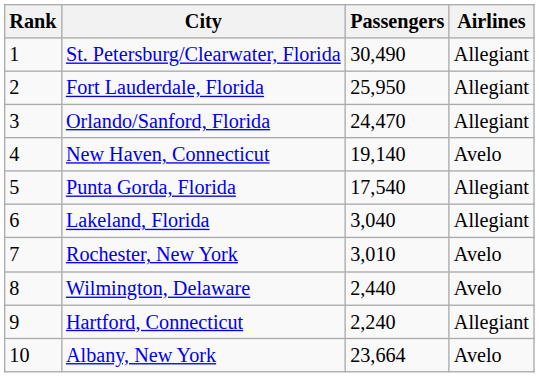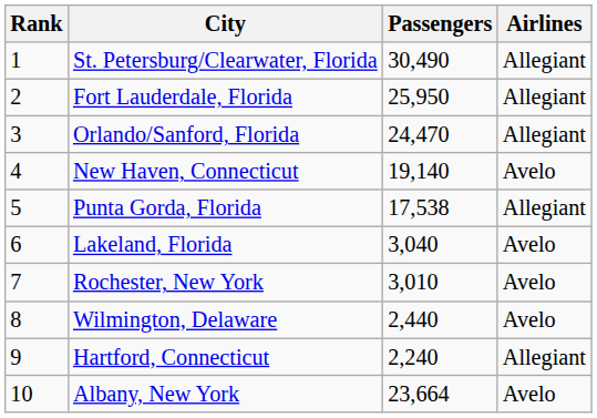 <table class="wikitable sortable" style="font-size: 95%">
 <tr>
 <th>Rank</th>
 <th>City</th>
 <th>Passengers</th>
 <th>Airlines</th>
 </tr>
 <tr>
 <td>1</td>
 <td> <a href='#'>St. Petersburg/Clearwater, Florida</a></td>
 <td>30,490</td>
 <td>Allegiant</td>
 </tr>
 <tr>
 <td>2</td>
 <td> <a href='#'>Fort Lauderdale, Florida</a></td>
 <td>25,950</td>
 <td>Allegiant</td>
 </tr>
 <tr>
 <td>3</td>
 <td> <a href='#'>Orlando/Sanford, Florida</a></td>
 <td>24,470</td>
 <td>Allegiant</td>
 </tr>
 <tr>
 <td>4</td>
 <td> <a href='#'>New Haven, Connecticut</a></td>
 <td>19,140</td>
 <td>Avelo</td>
 </tr>
 <tr>
 <td>5</td>
 <td> <a href='#'>Punta Gorda, Florida</a></td>
-<td>17,540</td>
+<td>17,538</td>
 <td>Allegiant</td>
 </tr>
 <tr>
 <td>6</td>
 <td> <a href='#'>Lakeland, Florida</a></td>
 <td>3,040</td>
-<td>Allegiant</td>
+<td>Avelo</td>
 </tr>
 <tr>
 <td>7</td>
 <td> <a href='#'>Rochester, New York</a></td>
 <td>3,010</td>
 <td>Avelo</td>
 </tr>
 <tr>
 <td>8</td>
 <td> <a href='#'>Wilmington, Delaware</a></td>
 <td>2,440</td>
 <td>Avelo</td>
 </tr>
 <tr>
 <td>9</td>
 <td> <a href='#'>Hartford, Connecticut</a></td>
 <td>2,240</td>
 <td>Allegiant</td>
 </tr>
 <tr>
 <td>10</td>
 <td> <a href='#'>Albany, New York</a></td>
 <td>23,664</td>
 <td>Avelo</td>
 </tr>
 </table>
